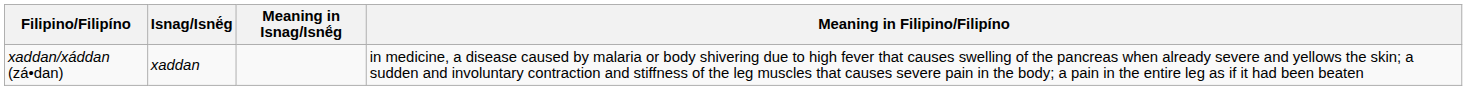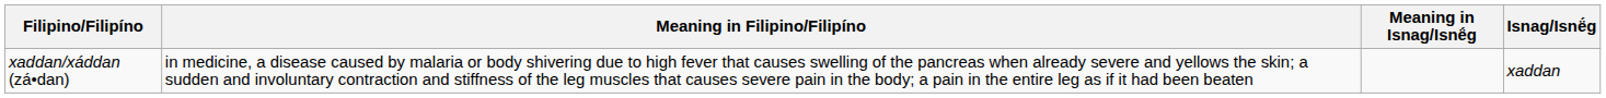 <table class="wikitable sortable">
 <tr>
 <th>Filipino/Filipíno</th>
+<th>Meaning in Filipino/Filipíno</th>
+<th>Meaning in Isnag/Isnë́g</th>
 <th>Isnag/Isnë́g</th>
-<th>Meaning in Isnag/Isnë́g</th>
-<th>Meaning in Filipino/Filipíno</th>
 </tr>
 <tr>
 <td><em>xaddan/xáddan</em> (zá•dan) </td>
+<td>in medicine, a disease caused by malaria or body shivering due to high fever that causes swelling of the pancreas when already severe and yellows the skin; a sudden and involuntary contraction and stiffness of the leg muscles that causes severe pain in the body; a pain in the entire leg as if it had been beaten</td>
+<td></td>
 <td><em>xaddan</em></td>
-<td></td>
-<td>in medicine, a disease caused by malaria or body shivering due to high fever that causes swelling of the pancreas when already severe and yellows the skin; a sudden and involuntary contraction and stiffness of the leg muscles that causes severe pain in the body; a pain in the entire leg as if it had been beaten</td>
 </tr>
 </table>
